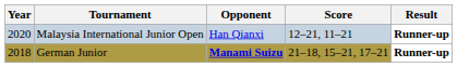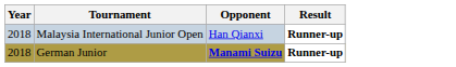 <table class="sortable wikitable" style="font-size: 90%;">
 <tr>
 <th>Year</th>
 <th>Tournament</th>
 <th>Opponent</th>
-<th>Score</th>
 <th>Result</th>
 </tr>
 <tr style="background:#C6D4E1">
-<td align="center">2020</td>
+<td align="center">2018</td>
 <td align="left">Malaysia International Junior Open</td>
 <td align="left"> <a href='#'>Han Qianxi</a></td>
-<td align="left">12–21, 11–21</td>
 <td style="text-align:left; background:white"> <strong>Runner-up</strong></td>
 </tr>
 <tr style="background:#AE9C45">
 <td align="center">2018</td>
 <td align="left">German Junior</td>
 <td align="left"><strong> <a href='#'>Manami Suizu</a></strong></td>
-<td align="left">21–18, 15–21, 17–21</td>
 <td style="text-align:left; background:white"> <strong>Runner-up</strong></td>
 </tr>
 </table>
